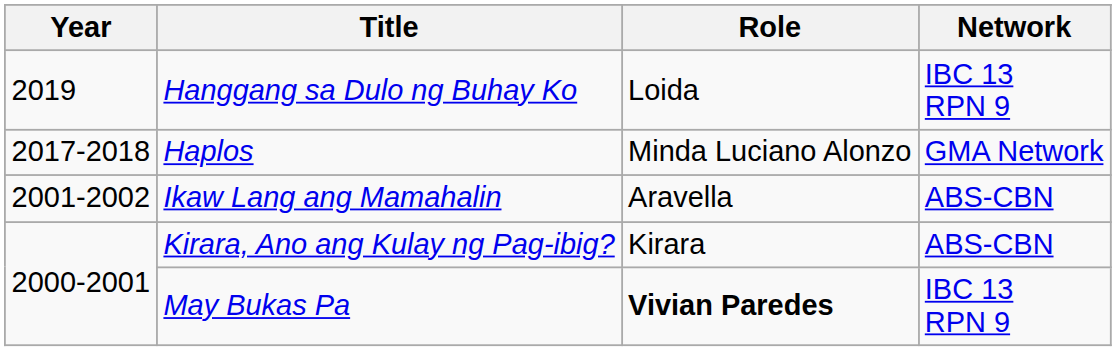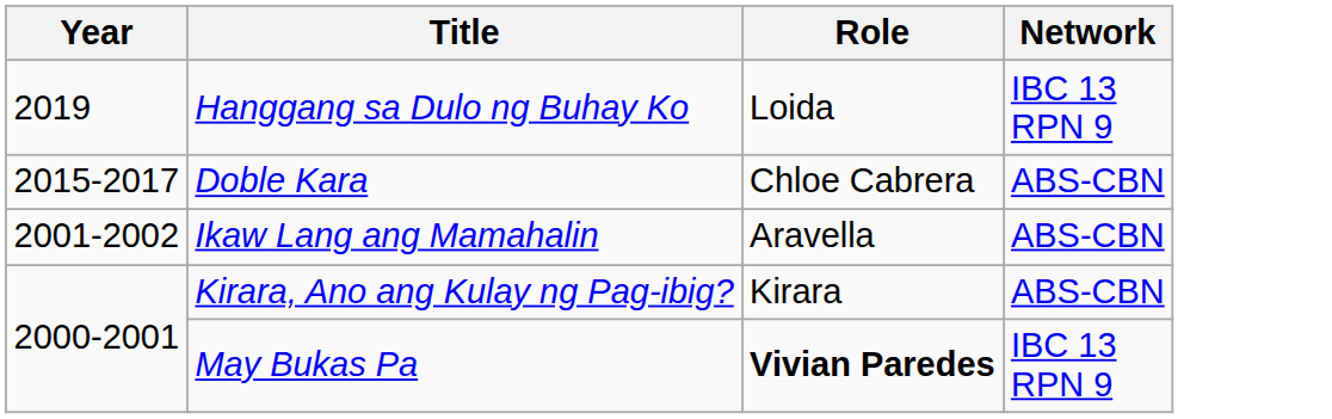 <table class="wikitable sortable">
 <tr>
 <th>Year</th>
 <th>Title</th>
 <th>Role</th>
 <th>Network</th>
 </tr>
 <tr>
 <td>2019</td>
 <td><em><a href='#'>Hanggang sa Dulo ng Buhay Ko</a></em></td>
 <td>Loida</td>
 <td><a href='#'>IBC 13</a> <br> <a href='#'>RPN 9</a></td>
 </tr>
 <tr>
-<td>2017-2018</td>
-<td><em><a href='#'>Haplos</a></em></td>
-<td>Minda Luciano Alonzo</td>
-<td><a href='#'>GMA Network</a></td>
+<td>2015-2017</td>
+<td><em><a href='#'>Doble Kara</a></em></td>
+<td>Chloe Cabrera</td>
+<td><a href='#'>ABS-CBN</a></td>
 </tr>
 <tr>
 <td>2001-2002</td>
 <td><em><a href='#'>Ikaw Lang ang Mamahalin</a></em></td>
 <td>Aravella</td>
 <td><a href='#'>ABS-CBN</a></td>
 </tr>
 <tr>
 <td rowspan="2">2000-2001</td>
 <td><em><a href='#'>Kirara, Ano ang Kulay ng Pag-ibig?</a></em></td>
 <td>Kirara</td>
 <td><a href='#'>ABS-CBN</a></td>
 </tr>
 <tr>
 <td><em><a href='#'>May Bukas Pa</a></em></td>
 <td><strong>Vivian Paredes</strong></td>
 <td><a href='#'>IBC 13</a> <br> <a href='#'>RPN 9</a></td>
 </tr>
 </table>
